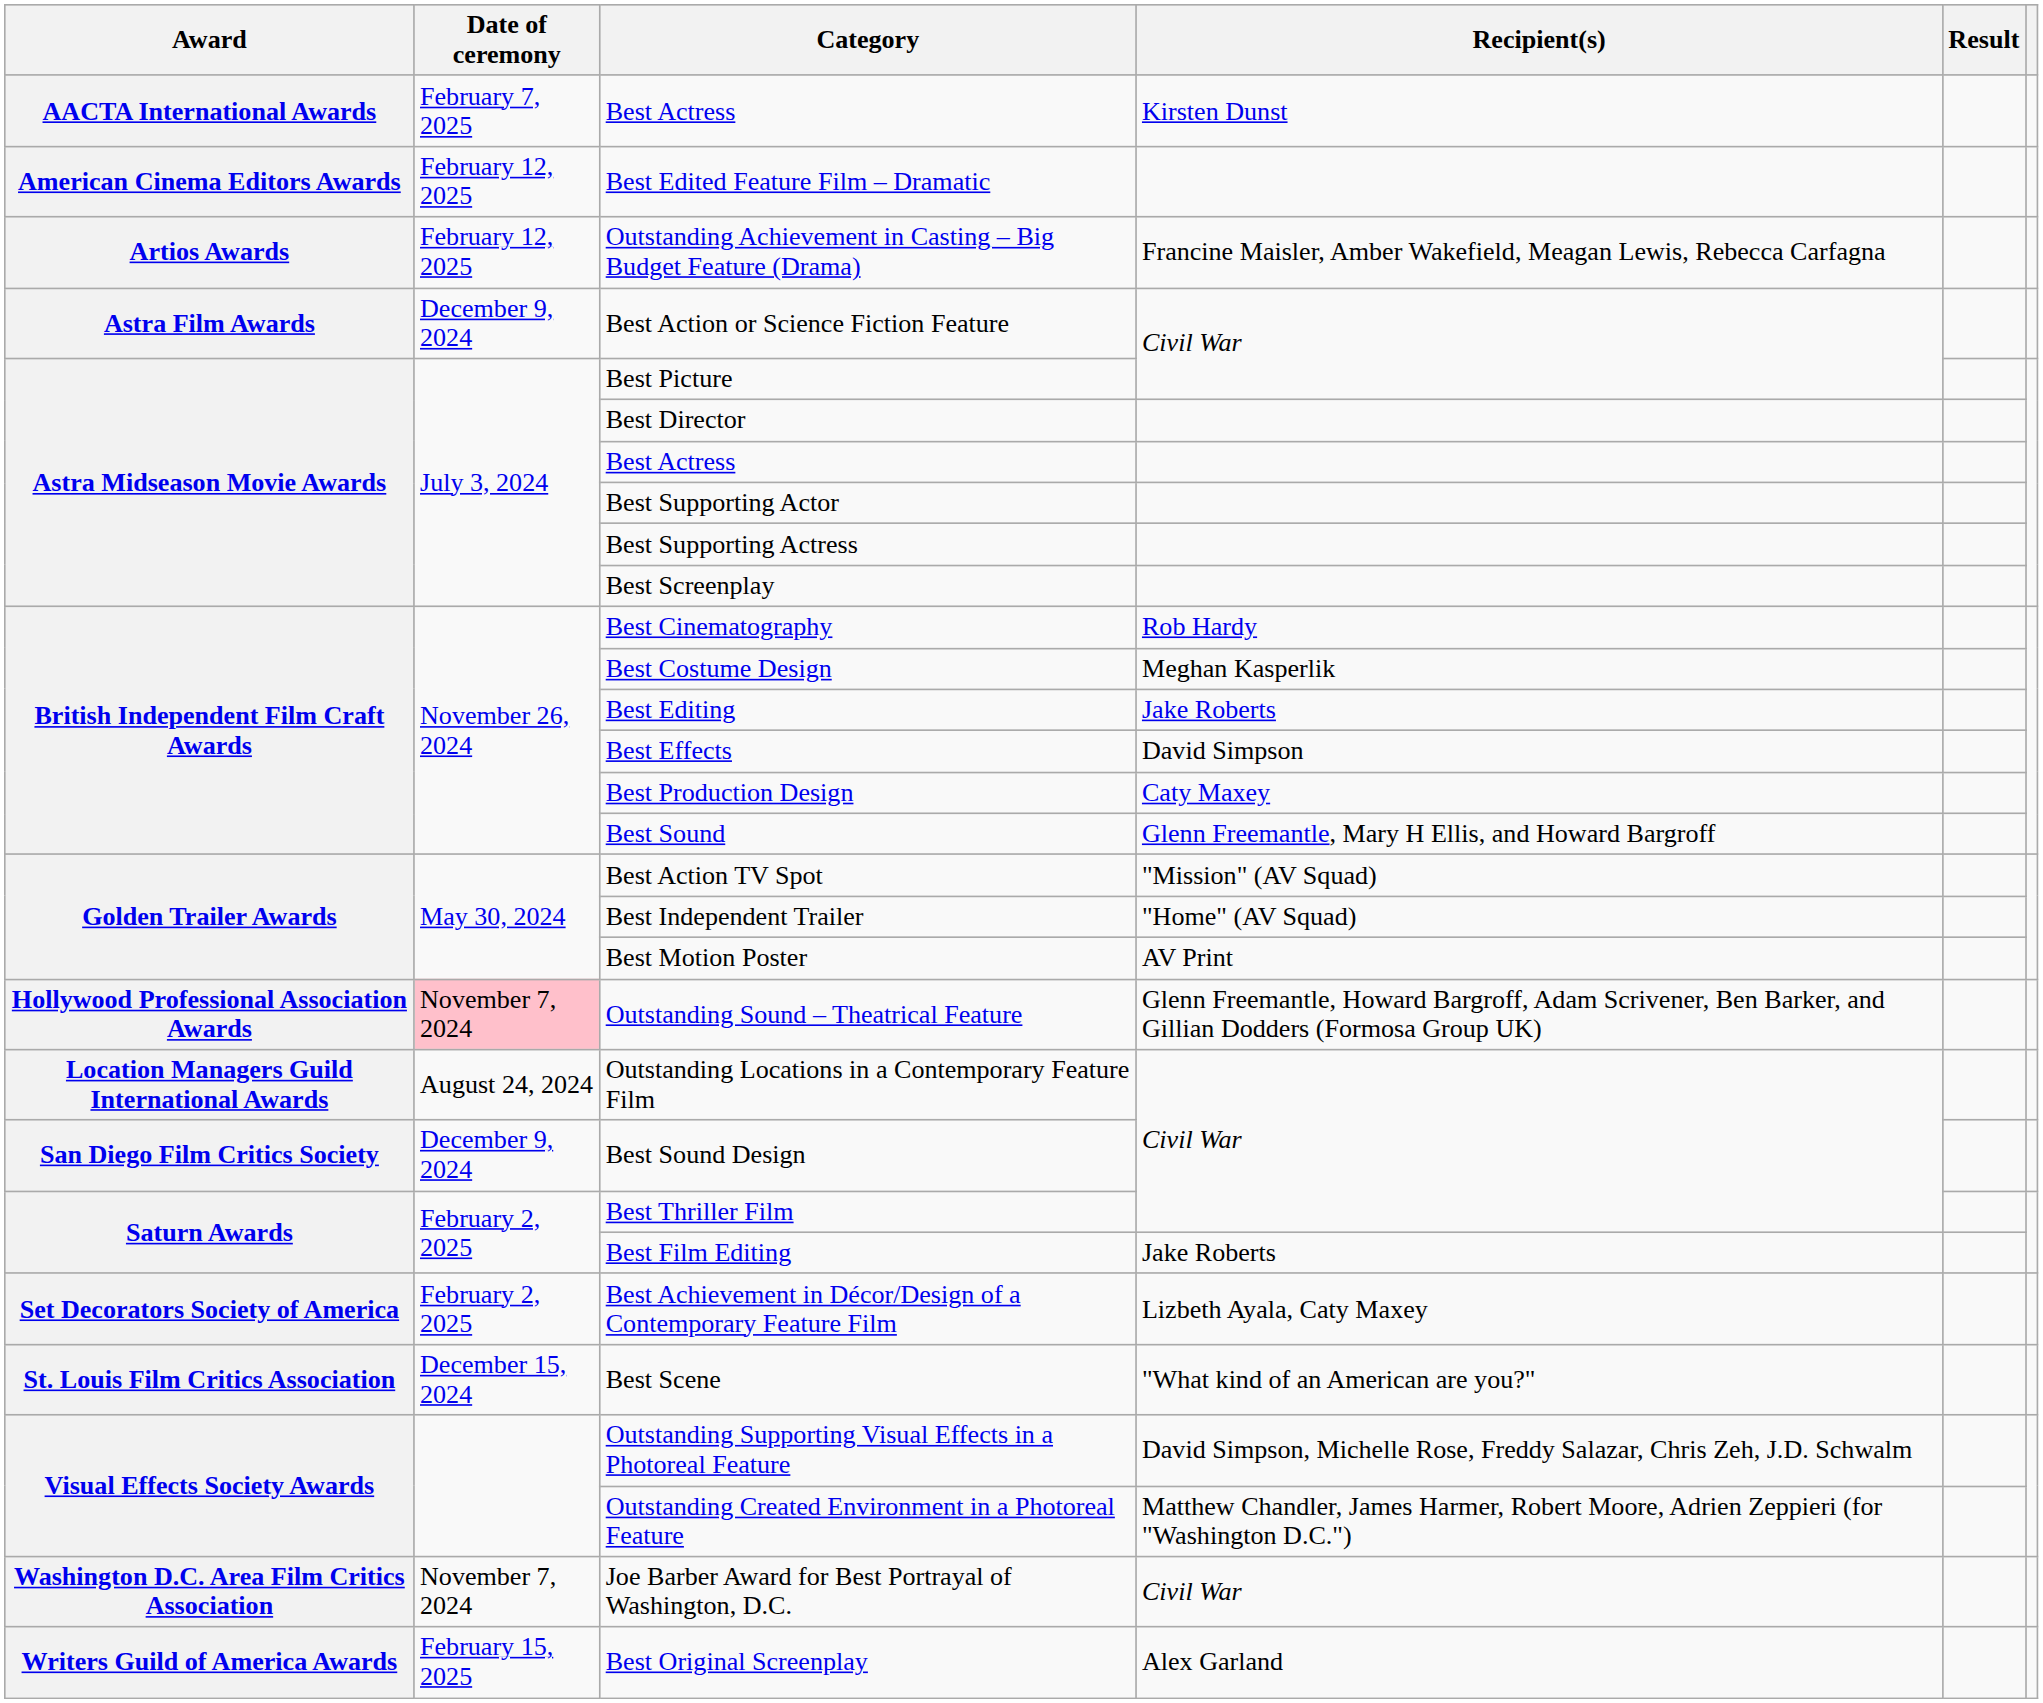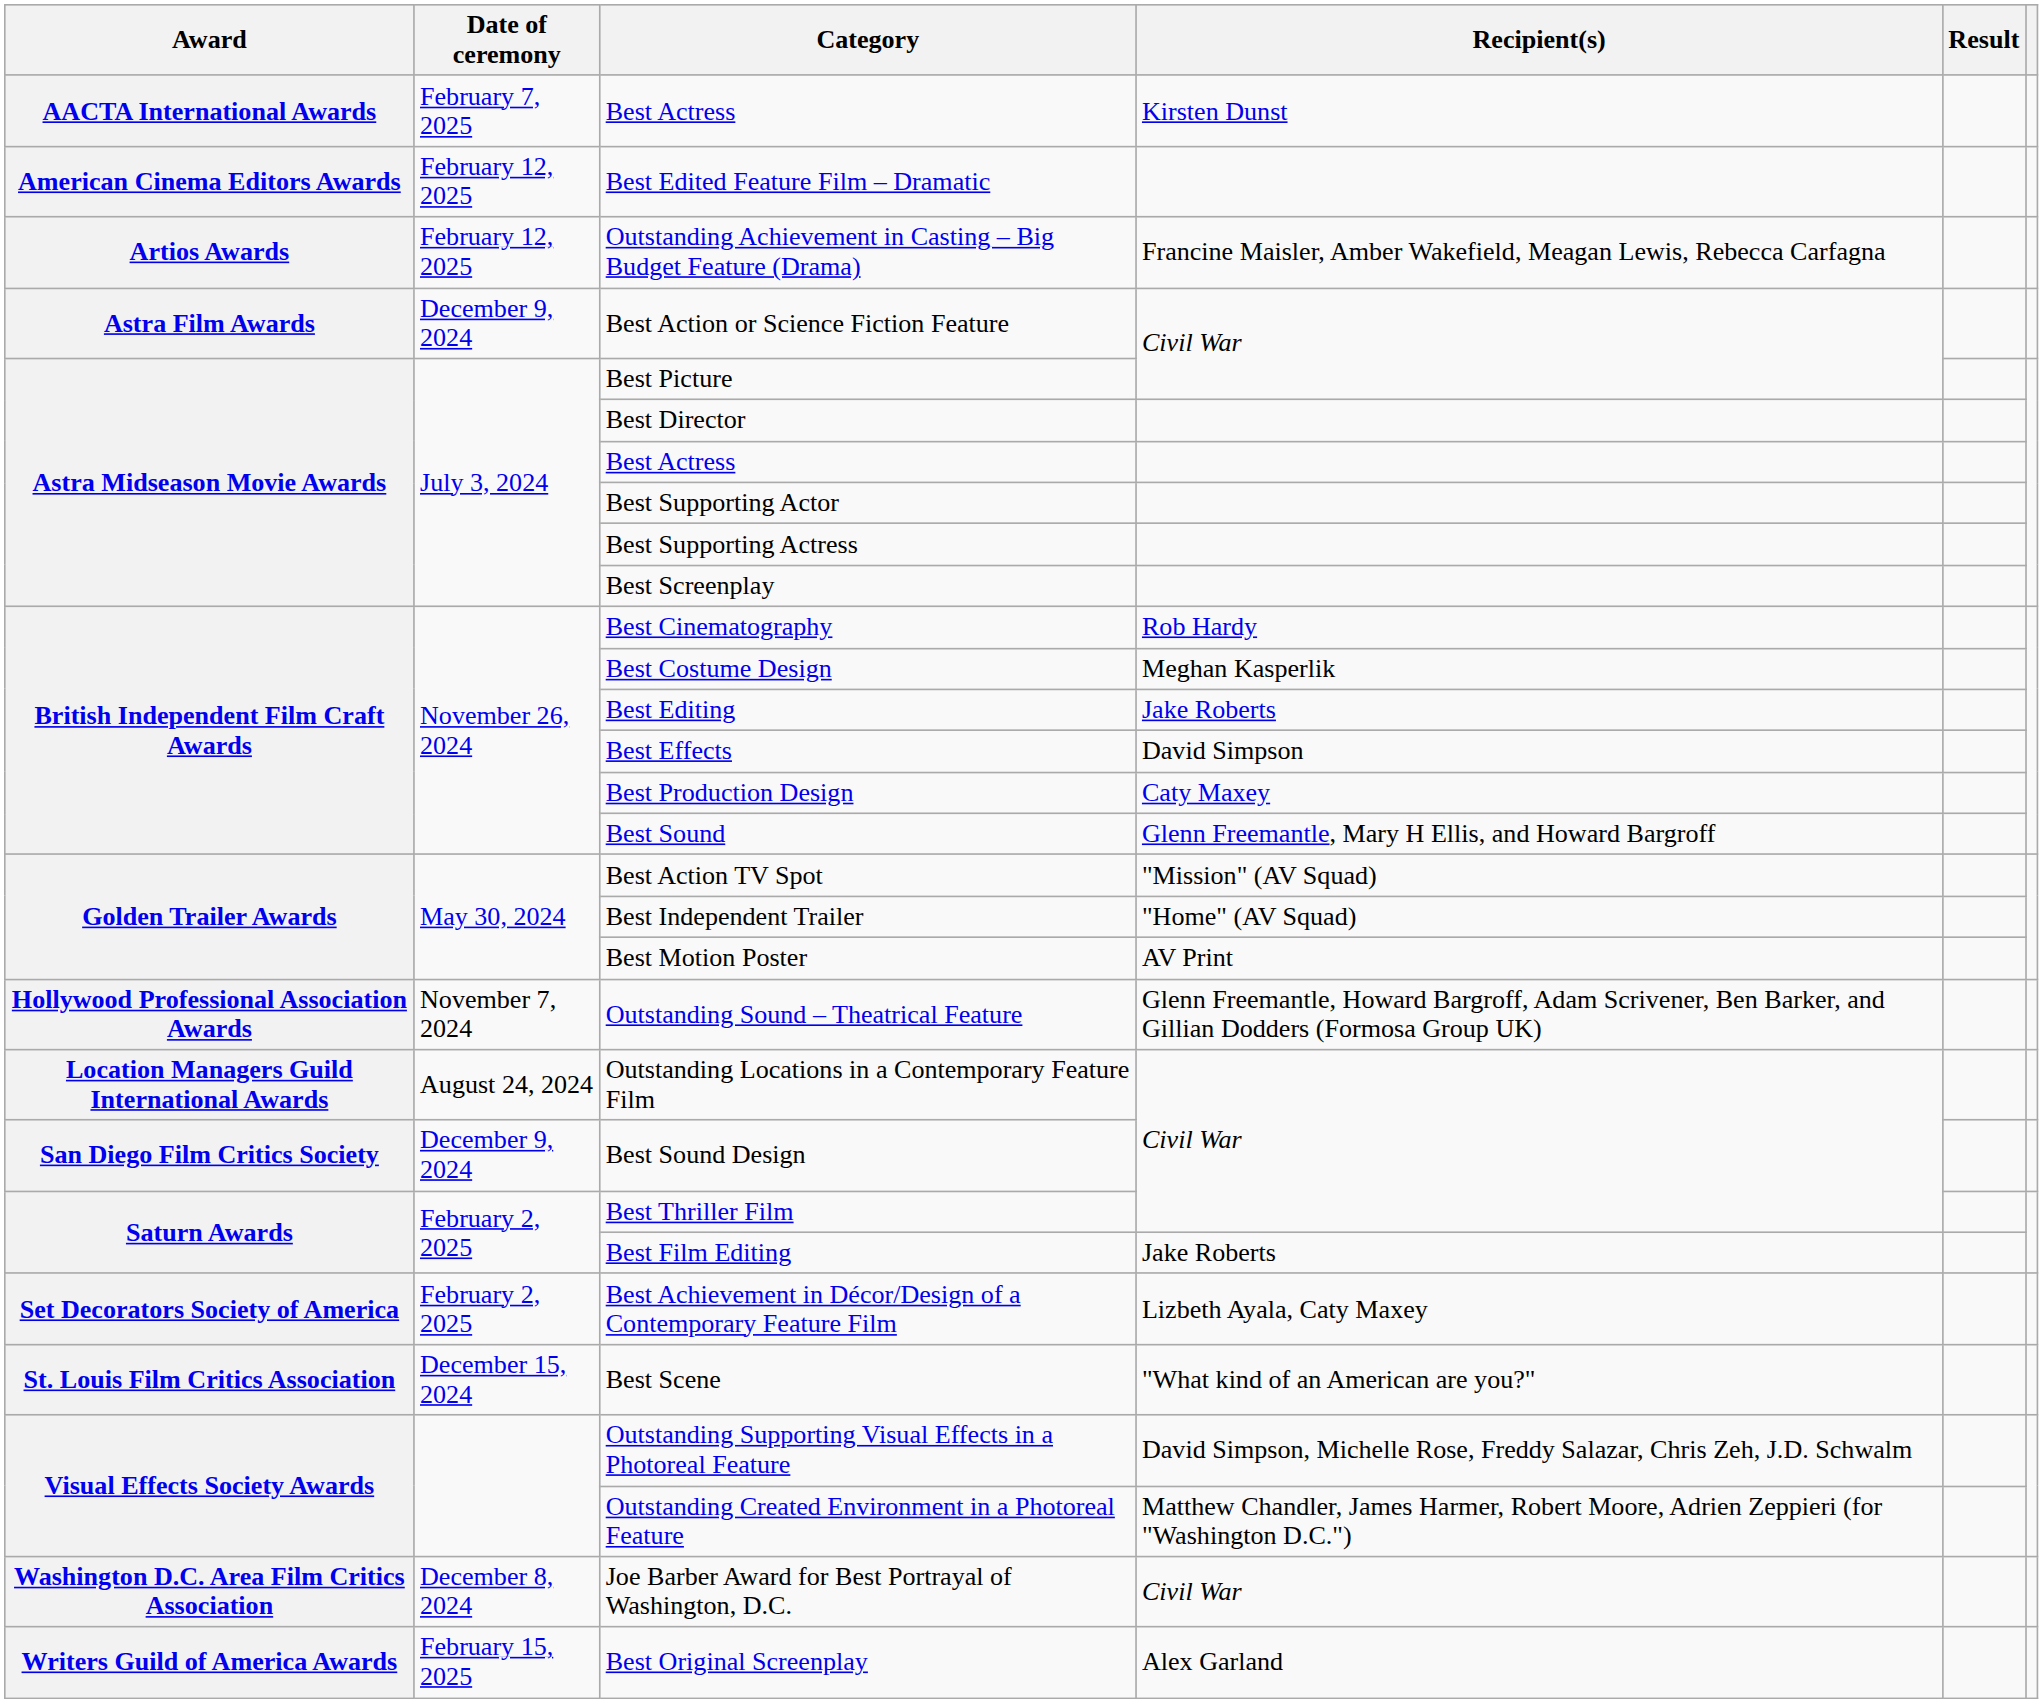 <table class="wikitable sortable plainrowheaders">
 <tr>
 <th scope="col">Award</th>
 <th scope="col">Date of ceremony</th>
 <th scope="col">Category</th>
 <th scope="col">Recipient(s)</th>
 <th scope="col">Result</th>
 <th scope="col" class="unsortable"></th>
 </tr>
 <tr>
 <th scope="row"><a href='#'>AACTA International Awards</a></th>
 <td><a href='#'>February 7, 2025</a></td>
 <td><a href='#'>Best Actress</a></td>
 <td><a href='#'>Kirsten Dunst</a></td>
 <td></td>
 <td align="center"></td>
 </tr>
 <tr>
 <th scope="row"><a href='#'>American Cinema Editors Awards</a></th>
 <td><a href='#'>February 12, 2025</a></td>
 <td><a href='#'>Best Edited Feature Film – Dramatic</a></td>
 <td></td>
 <td></td>
 <td align="center"></td>
 </tr>
 <tr>
 <th scope="row"><a href='#'>Artios Awards</a></th>
 <td><a href='#'>February 12, 2025</a></td>
 <td><a href='#'>Outstanding Achievement in Casting – Big Budget Feature (Drama)</a></td>
 <td>Francine Maisler, Amber Wakefield, Meagan Lewis, Rebecca Carfagna</td>
 <td></td>
 <td align="center"></td>
 </tr>
 <tr>
 <th scope="row"><a href='#'>Astra Film Awards</a></th>
 <td><a href='#'>December 9, 2024</a></td>
 <td>Best Action or Science Fiction Feature</td>
 <td rowspan="2" scope="row"><em>Civil War</em></td>
 <td></td>
 <td align="center"></td>
 </tr>
 <tr>
 <th rowspan="6" scope="row"><a href='#'>Astra Midseason Movie Awards</a></th>
 <td rowspan="6"><a href='#'>July 3, 2024</a></td>
 <td>Best Picture</td>
 <td></td>
 <td rowspan="6" align="center"><br></td>
 </tr>
 <tr>
 <td>Best Director</td>
 <td></td>
 <td></td>
 </tr>
 <tr>
 <td><a href='#'>Best Actress</a></td>
 <td></td>
 <td></td>
 </tr>
 <tr>
 <td>Best Supporting Actor</td>
 <td></td>
 <td></td>
 </tr>
 <tr>
 <td>Best Supporting Actress</td>
 <td></td>
 <td></td>
 </tr>
 <tr>
 <td>Best Screenplay</td>
 <td></td>
 <td></td>
 </tr>
 <tr>
 <th rowspan="6" scope="row"><a href='#'>British Independent Film Craft Awards</a></th>
 <td rowspan="6"><a href='#'>November 26, 2024</a></td>
 <td><a href='#'>Best Cinematography</a></td>
 <td><a href='#'>Rob Hardy</a></td>
 <td></td>
 <td rowspan="6" align="center"><br></td>
 </tr>
 <tr>
 <td><a href='#'>Best Costume Design</a></td>
 <td>Meghan Kasperlik</td>
 <td></td>
 </tr>
 <tr>
 <td><a href='#'>Best Editing</a></td>
 <td><a href='#'>Jake Roberts</a></td>
 <td></td>
 </tr>
 <tr>
 <td><a href='#'>Best Effects</a></td>
 <td>David Simpson</td>
 <td></td>
 </tr>
 <tr>
 <td><a href='#'>Best Production Design</a></td>
 <td><a href='#'>Caty Maxey</a></td>
 <td></td>
 </tr>
 <tr>
 <td><a href='#'>Best Sound</a></td>
 <td><a href='#'>Glenn Freemantle</a>, Mary H Ellis, and Howard Bargroff</td>
 <td></td>
 </tr>
 <tr>
 <th rowspan="3" scope="row"><a href='#'>Golden Trailer Awards</a></th>
 <td rowspan="3"><a href='#'>May 30, 2024</a></td>
 <td>Best Action TV Spot</td>
 <td>"Mission" (AV Squad)</td>
 <td></td>
 <td rowspan="3" align="center"><br></td>
 </tr>
 <tr>
 <td>Best Independent Trailer</td>
 <td>"Home" (AV Squad)</td>
 <td></td>
 </tr>
 <tr>
 <td>Best Motion Poster</td>
 <td>AV Print</td>
 <td></td>
 </tr>
 <tr>
 <th scope="row"><a href='#'>Hollywood Professional Association Awards</a></th>
-<td style="background: pink;">November 7, 2024</td>
+<td>November 7, 2024</td>
 <td><a href='#'>Outstanding Sound – Theatrical Feature</a></td>
 <td>Glenn Freemantle, Howard Bargroff, Adam Scrivener, Ben Barker, and Gillian Dodders (Formosa Group UK)</td>
 <td></td>
 <td align="center"><br></td>
 </tr>
 <tr>
 <th scope="row"><a href='#'>Location Managers Guild International Awards</a></th>
 <td>August 24, 2024</td>
 <td>Outstanding Locations in a Contemporary Feature Film</td>
 <td rowspan="3"><em>Civil War</em></td>
 <td></td>
 <td align="center"><br></td>
 </tr>
 <tr>
 <th scope="row"><a href='#'>San Diego Film Critics Society</a></th>
 <td><a href='#'>December 9, 2024</a></td>
 <td>Best Sound Design</td>
 <td></td>
 <td align="center"></td>
 </tr>
 <tr>
 <th rowspan="2" scope="row"><a href='#'>Saturn Awards</a></th>
 <td rowspan="2"><a href='#'>February 2, 2025</a></td>
 <td><a href='#'>Best Thriller Film</a></td>
 <td></td>
 <td rowspan="2" align="center"></td>
 </tr>
 <tr>
 <td><a href='#'>Best Film Editing</a></td>
 <td>Jake Roberts</td>
 <td></td>
 </tr>
 <tr>
 <th scope="row"><a href='#'>Set Decorators Society of America</a></th>
 <td><a href='#'>February 2, 2025</a></td>
 <td><a href='#'>Best Achievement in Décor/Design of a Contemporary Feature Film</a></td>
 <td>Lizbeth Ayala, Caty Maxey</td>
 <td></td>
 <td align="center"></td>
 </tr>
 <tr>
 <th scope="row"><a href='#'>St. Louis Film Critics Association</a></th>
 <td><a href='#'>December 15, 2024</a></td>
 <td>Best Scene</td>
 <td>"What kind of an American are you?"</td>
 <td></td>
 <td align="center"></td>
 </tr>
 <tr>
 <th scope=row rowspan="2"><a href='#'>Visual Effects Society Awards</a></th>
 <td rowspan="2"><a href='#'></a></td>
 <td><a href='#'>Outstanding Supporting Visual Effects in a Photoreal Feature</a></td>
 <td>David Simpson, Michelle Rose, Freddy Salazar, Chris Zeh, J.D. Schwalm</td>
 <td></td>
 <td align="center" rowspan="2"></td>
 </tr>
 <tr>
 <td><a href='#'>Outstanding Created Environment in a Photoreal Feature</a></td>
 <td>Matthew Chandler, James Harmer, Robert Moore, Adrien Zeppieri (for "Washington D.C.")</td>
 <td></td>
 </tr>
 <tr>
 <th scope="row"><a href='#'>Washington D.C. Area Film Critics Association</a></th>
-<td>November 7, 2024</td>
+<td><a href='#'>December 8, 2024</a></td>
 <td>Joe Barber Award for Best Portrayal of Washington, D.C.</td>
 <td><em>Civil War</em></td>
 <td></td>
 <td align="center"><br></td>
 </tr>
 <tr>
 <th scope="row"><a href='#'>Writers Guild of America Awards</a></th>
 <td><a href='#'>February 15, 2025</a></td>
 <td><a href='#'>Best Original Screenplay</a></td>
 <td>Alex Garland</td>
 <td></td>
 <td align="center"></td>
 </tr>
 </table>
